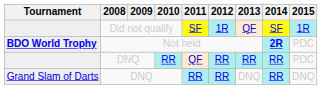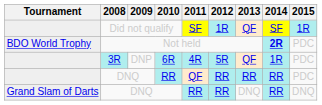 <table class="wikitable">
 <tr>
 <th>Tournament</th>
 <th>2008</th>
 <th>2009</th>
 <th>2010</th>
 <th>2011</th>
 <th>2012</th>
 <th>2013</th>
 <th>2014</th>
 <th>2015</th>
 </tr>
 <tr>
 <td style="background:#efefef;"></td>
 <td colspan="3" style="text-align:center; color:#ccc;">Did not qualify</td>
 <td style="text-align:center; background:yellow;"><a href='#'>SF</a></td>
 <td style="text-align:center; background:#afeeee;"><a href='#'>1R</a></td>
 <td style="text-align:center; background:#ffebcd;"><a href='#'>QF</a></td>
 <td style="text-align:center; background:yellow;"><a href='#'>SF</a></td>
 <td style="text-align:center; background:#afeeee;"><a href='#'>1R</a></td>
 </tr>
 <tr>
-<td style="background:#efefef;"><strong><a href='#'>BDO World Trophy</a></strong></td>
+<td style="background:#efefef;"><a href='#'>BDO World Trophy</a></td>
 <td colspan="6" style="text-align:center; color:#ccc;">Not held</td>
 <td style="text-align:center; background:#afeeee;"><strong><a href='#'>2R</a></strong></td>
 <td style="text-align:center; color:#ccc;">PDC</td>
+</tr>
+<tr>
+<td style="background:#efefef;"></td>
+<td style="text-align:center; background:#afeeee;"><a href='#'>3R</a></td>
+<td style="text-align:center; color:#ccc;">DNP</td>
+<td style="text-align:center; background:#afeeee;"><a href='#'>6R</a></td>
+<td style="text-align:center; background:#afeeee;"><a href='#'>4R</a></td>
+<td style="text-align:center; background:#afeeee;"><a href='#'>5R</a></td>
+<td style="text-align:center; background:#ffebcd;"><a href='#'>QF</a></td>
+<td style="text-align:center; background:#afeeee;"><a href='#'>1R</a></td>
+<td colspan="1" style="text-align:center; color:#ccc;">PDC</td>
 </tr>
 <tr>
 <td style="background:#efefef;"></td>
 <td colspan="2" style="text-align:center; color:#ccc;">DNQ</td>
 <td style="text-align:center; background:#afeeee;"><a href='#'>RR</a></td>
 <td style="text-align:center; background:#ffebcd;"><a href='#'>QF</a></td>
 <td style="text-align:center; background:#afeeee;"><a href='#'>RR</a></td>
 <td style="text-align:center; background:#afeeee;"><a href='#'>RR</a></td>
 <td style="text-align:center; background:#afeeee;"><a href='#'>RR</a></td>
 <td style="text-align:center; color:#ccc;">PDC</td>
 </tr>
 <tr>
 <td style="background:#efefef;"><a href='#'>Grand Slam of Darts</a></td>
 <td colspan="3" style="text-align:center; color:#ccc;">DNQ</td>
 <td style="text-align:center; background:#afeeee;"><a href='#'>RR</a></td>
 <td style="text-align:center; background:#afeeee;"><a href='#'>RR</a></td>
 <td colspan="1" style="text-align:center; color:#ccc;">DNQ</td>
 <td style="text-align:center; background:#afeeee;"><a href='#'>RR</a></td>
 <td colspan="1" style="text-align:center; color:#ccc;">DNQ</td>
 </tr>
 </table>
